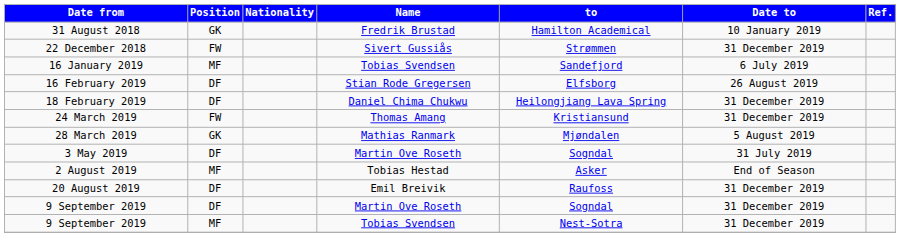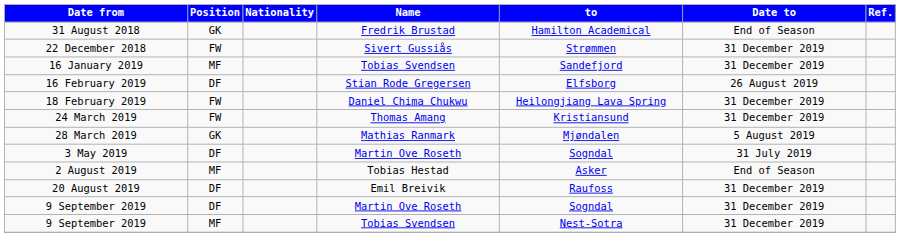 <table class="wikitable" style="text-align:center; font-size:90%; ">
 <tr>
 <th style="background:#00f; color:white; width:200px;">Date from</th>
 <th style="background:#00f; color:white; width:50px;">Position</th>
 <th style="background:#00f; color:white; width:50px;">Nationality</th>
 <th style="background:#00f; color:white; width:200px;">Name</th>
 <th style="background:#00f; color:white; width:200px;">to</th>
 <th style="background:#00f; color:white; width:200px;">Date to</th>
 <th style="background:#00f; color:white; width:25px;">Ref.</th>
 </tr>
 <tr>
 <td>31 August 2018</td>
 <td>GK</td>
 <td></td>
 <td><a href='#'>Fredrik Brustad</a></td>
 <td><a href='#'>Hamilton Academical</a></td>
-<td>10 January 2019</td>
+<td>End of Season</td>
 <td></td>
 </tr>
 <tr>
 <td>22 December 2018</td>
 <td>FW</td>
 <td></td>
 <td><a href='#'>Sivert Gussiås</a></td>
 <td><a href='#'>Strømmen</a></td>
 <td>31 December 2019</td>
 <td></td>
 </tr>
 <tr>
 <td>16 January 2019</td>
 <td>MF</td>
 <td></td>
 <td><a href='#'>Tobias Svendsen</a></td>
 <td><a href='#'>Sandefjord</a></td>
-<td>6 July 2019</td>
+<td>31 December 2019</td>
 <td></td>
 </tr>
 <tr>
 <td>16 February 2019</td>
 <td>DF</td>
 <td></td>
 <td><a href='#'>Stian Rode Gregersen</a></td>
 <td><a href='#'>Elfsborg</a></td>
 <td>26 August 2019</td>
 <td></td>
 </tr>
 <tr>
 <td>18 February 2019</td>
-<td>DF</td>
+<td>FW</td>
 <td></td>
 <td><a href='#'>Daniel Chima Chukwu</a></td>
 <td><a href='#'>Heilongjiang Lava Spring</a></td>
 <td>31 December 2019</td>
 <td></td>
 </tr>
 <tr>
 <td>24 March 2019</td>
 <td>FW</td>
 <td></td>
 <td><a href='#'>Thomas Amang</a></td>
 <td><a href='#'>Kristiansund</a></td>
 <td>31 December 2019</td>
 <td></td>
 </tr>
 <tr>
 <td>28 March 2019</td>
 <td>GK</td>
 <td></td>
 <td><a href='#'>Mathias Ranmark</a></td>
 <td><a href='#'>Mjøndalen</a></td>
 <td>5 August 2019</td>
 <td></td>
 </tr>
 <tr>
 <td>3 May 2019</td>
 <td>DF</td>
 <td></td>
 <td><a href='#'>Martin Ove Roseth</a></td>
 <td><a href='#'>Sogndal</a></td>
 <td>31 July 2019</td>
 <td></td>
 </tr>
 <tr>
 <td>2 August 2019</td>
 <td>MF</td>
 <td></td>
 <td>Tobias Hestad</td>
 <td><a href='#'>Asker</a></td>
 <td>End of Season</td>
 <td></td>
 </tr>
 <tr>
 <td>20 August 2019</td>
 <td>DF</td>
 <td></td>
 <td>Emil Breivik</td>
 <td><a href='#'>Raufoss</a></td>
 <td>31 December 2019</td>
 <td></td>
 </tr>
 <tr>
 <td>9 September 2019</td>
 <td>DF</td>
 <td></td>
 <td><a href='#'>Martin Ove Roseth</a></td>
 <td><a href='#'>Sogndal</a></td>
 <td>31 December 2019</td>
 <td></td>
 </tr>
 <tr>
 <td>9 September 2019</td>
 <td>MF</td>
 <td></td>
 <td><a href='#'>Tobias Svendsen</a></td>
 <td><a href='#'>Nest-Sotra</a></td>
 <td>31 December 2019</td>
 <td></td>
 </tr>
 <tr>
 </tr>
 </table>
